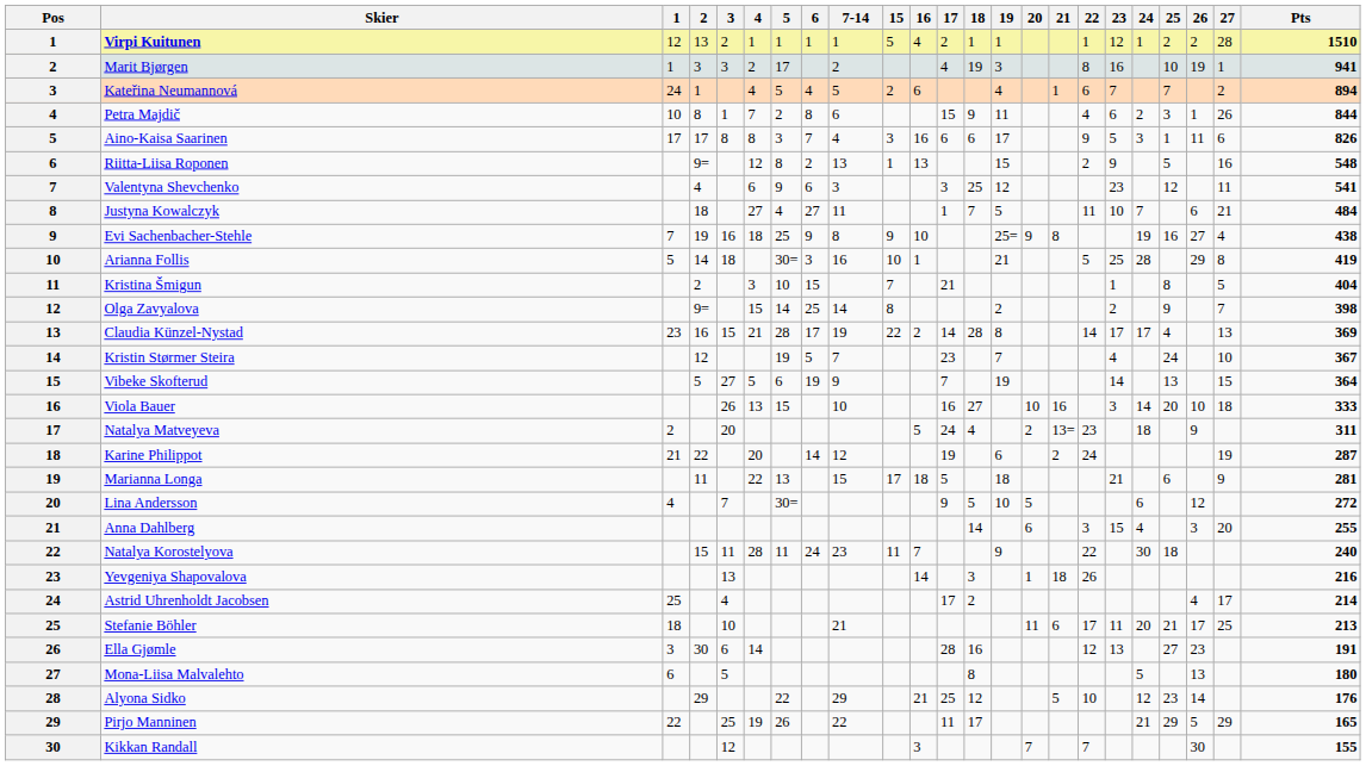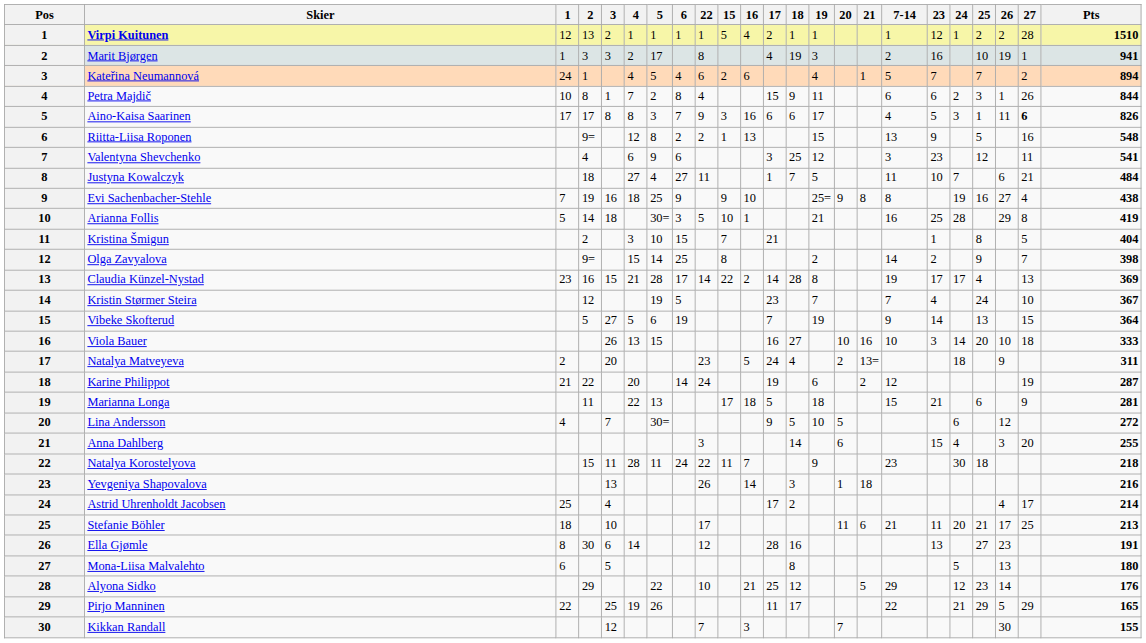 <table class="wikitable" style="font-size: 85%">
 <tr valign="top">
 <th valign="middle">Pos</th>
 <th valign="middle">Skier</th>
 <th width="2%">1</th>
 <th width="2%">2</th>
 <th width="2%">3</th>
 <th width="2%">4</th>
 <th width="2%">5</th>
 <th width="2%">6</th>
-<th width="4%">7-14</th>
+<th width="2%">22</th>
 <th width="2%">15</th>
 <th width="2%">16</th>
 <th width="2%">17</th>
 <th width="2%">18</th>
 <th width="2%">19</th>
 <th width="2%">20</th>
 <th width="2%">21</th>
-<th width="2%">22</th>
+<th width="4%">7-14</th>
 <th width="2%">23</th>
 <th width="2%">24</th>
 <th width="2%">25</th>
 <th width="2%">26</th>
 <th width="2%">27</th>
 <th valign="middle">Pts</th>
 </tr>
 <tr bgcolor="#F7F6A8">
 <th>1</th>
 <td> <strong><a href='#'>Virpi Kuitunen</a></strong></td>
 <td>12</td>
 <td>13</td>
 <td>2</td>
 <td>1</td>
 <td>1</td>
 <td>1</td>
 <td>1</td>
 <td>5</td>
 <td>4</td>
 <td>2</td>
 <td>1</td>
 <td>1</td>
 <td></td>
 <td></td>
 <td>1</td>
 <td>12</td>
 <td>1</td>
 <td>2</td>
 <td>2</td>
 <td>28</td>
 <td align="right"><strong>1510</strong></td>
 </tr>
 <tr bgcolor="#DCE5E5">
 <th>2</th>
 <td> <a href='#'>Marit Bjørgen</a></td>
 <td>1</td>
 <td>3</td>
 <td>3</td>
 <td>2</td>
 <td>17</td>
 <td></td>
-<td>2</td>
+<td>8</td>
 <td></td>
 <td></td>
 <td>4</td>
 <td>19</td>
 <td>3</td>
 <td></td>
 <td></td>
-<td>8</td>
+<td>2</td>
 <td>16</td>
 <td></td>
 <td>10</td>
 <td>19</td>
 <td>1</td>
 <td align="right"><strong>941</strong></td>
 </tr>
 <tr bgcolor="#FFDAB9">
 <th>3</th>
 <td> <a href='#'>Kateřina Neumannová</a></td>
 <td>24</td>
 <td>1</td>
 <td></td>
 <td>4</td>
 <td>5</td>
 <td>4</td>
-<td>5</td>
+<td>6</td>
 <td>2</td>
 <td>6</td>
 <td></td>
 <td></td>
 <td>4</td>
 <td></td>
 <td>1</td>
-<td>6</td>
+<td>5</td>
 <td>7</td>
 <td></td>
 <td>7</td>
 <td></td>
 <td>2</td>
 <td align="right"><strong>894</strong></td>
 </tr>
 <tr>
 <th>4</th>
 <td> <a href='#'>Petra Majdič</a></td>
 <td>10</td>
 <td>8</td>
 <td>1</td>
 <td>7</td>
 <td>2</td>
 <td>8</td>
-<td>6</td>
+<td>4</td>
 <td></td>
 <td></td>
 <td>15</td>
 <td>9</td>
 <td>11</td>
 <td></td>
 <td></td>
-<td>4</td>
+<td>6</td>
 <td>6</td>
 <td>2</td>
 <td>3</td>
 <td>1</td>
 <td>26</td>
 <td align="right"><strong>844</strong></td>
 </tr>
 <tr>
 <th>5</th>
 <td> <a href='#'>Aino-Kaisa Saarinen</a></td>
 <td>17</td>
 <td>17</td>
 <td>8</td>
 <td>8</td>
 <td>3</td>
 <td>7</td>
-<td>4</td>
+<td>9</td>
 <td>3</td>
 <td>16</td>
 <td>6</td>
 <td>6</td>
 <td>17</td>
 <td></td>
 <td></td>
-<td>9</td>
+<td>4</td>
 <td>5</td>
 <td>3</td>
 <td>1</td>
 <td>11</td>
-<td>6</td>
+<td><strong>6</strong></td>
 <td align="right"><strong>826</strong></td>
 </tr>
 <tr>
 <th>6</th>
 <td> <a href='#'>Riitta-Liisa Roponen</a></td>
 <td></td>
 <td>9=</td>
 <td></td>
 <td>12</td>
 <td>8</td>
 <td>2</td>
-<td>13</td>
+<td>2</td>
 <td>1</td>
 <td>13</td>
 <td></td>
 <td></td>
 <td>15</td>
 <td></td>
 <td></td>
-<td>2</td>
+<td>13</td>
 <td>9</td>
 <td></td>
 <td>5</td>
 <td></td>
 <td>16</td>
 <td align="right"><strong>548</strong></td>
 </tr>
 <tr>
 <th>7</th>
 <td> <a href='#'>Valentyna Shevchenko</a></td>
 <td></td>
 <td>4</td>
 <td></td>
 <td>6</td>
 <td>9</td>
 <td>6</td>
-<td>3</td>
+<td></td>
 <td></td>
 <td></td>
 <td>3</td>
 <td>25</td>
 <td>12</td>
 <td></td>
 <td></td>
-<td></td>
+<td>3</td>
 <td>23</td>
 <td></td>
 <td>12</td>
 <td></td>
 <td>11</td>
 <td align="right"><strong>541</strong></td>
 </tr>
 <tr>
 <th>8</th>
 <td> <a href='#'>Justyna Kowalczyk</a></td>
 <td></td>
 <td>18</td>
 <td></td>
 <td>27</td>
 <td>4</td>
 <td>27</td>
 <td>11</td>
 <td></td>
 <td></td>
 <td>1</td>
 <td>7</td>
 <td>5</td>
 <td></td>
 <td></td>
 <td>11</td>
 <td>10</td>
 <td>7</td>
 <td></td>
 <td>6</td>
 <td>21</td>
 <td align="right"><strong>484</strong></td>
 </tr>
 <tr>
 <th>9</th>
 <td> <a href='#'>Evi Sachenbacher-Stehle</a></td>
 <td>7</td>
 <td>19</td>
 <td>16</td>
 <td>18</td>
 <td>25</td>
 <td>9</td>
-<td>8</td>
+<td></td>
 <td>9</td>
 <td>10</td>
 <td></td>
 <td></td>
 <td>25=</td>
 <td>9</td>
 <td>8</td>
-<td></td>
+<td>8</td>
 <td></td>
 <td>19</td>
 <td>16</td>
 <td>27</td>
 <td>4</td>
 <td align="right"><strong>438</strong></td>
 </tr>
 <tr>
 <th>10</th>
 <td> <a href='#'>Arianna Follis</a></td>
 <td>5</td>
 <td>14</td>
 <td>18</td>
 <td></td>
 <td>30=</td>
 <td>3</td>
-<td>16</td>
+<td>5</td>
 <td>10</td>
 <td>1</td>
 <td></td>
 <td></td>
 <td>21</td>
 <td></td>
 <td></td>
-<td>5</td>
+<td>16</td>
 <td>25</td>
 <td>28</td>
 <td></td>
 <td>29</td>
 <td>8</td>
 <td align="right"><strong>419</strong></td>
 </tr>
 <tr>
 <th>11</th>
 <td> <a href='#'>Kristina Šmigun</a></td>
 <td></td>
 <td>2</td>
 <td></td>
 <td>3</td>
 <td>10</td>
 <td>15</td>
 <td></td>
 <td>7</td>
 <td></td>
 <td>21</td>
 <td></td>
 <td></td>
 <td></td>
 <td></td>
 <td></td>
 <td>1</td>
 <td></td>
 <td>8</td>
 <td></td>
 <td>5</td>
 <td align="right"><strong>404</strong></td>
 </tr>
 <tr>
 <th>12</th>
 <td> <a href='#'>Olga Zavyalova</a></td>
 <td></td>
 <td>9=</td>
 <td></td>
 <td>15</td>
 <td>14</td>
 <td>25</td>
-<td>14</td>
+<td></td>
 <td>8</td>
 <td></td>
 <td></td>
 <td></td>
 <td>2</td>
 <td></td>
 <td></td>
-<td></td>
+<td>14</td>
 <td>2</td>
 <td></td>
 <td>9</td>
 <td></td>
 <td>7</td>
 <td align="right"><strong>398</strong></td>
 </tr>
 <tr>
 <th>13</th>
 <td> <a href='#'>Claudia Künzel-Nystad</a></td>
 <td>23</td>
 <td>16</td>
 <td>15</td>
 <td>21</td>
 <td>28</td>
 <td>17</td>
-<td>19</td>
+<td>14</td>
 <td>22</td>
 <td>2</td>
 <td>14</td>
 <td>28</td>
 <td>8</td>
 <td></td>
 <td></td>
-<td>14</td>
+<td>19</td>
 <td>17</td>
 <td>17</td>
 <td>4</td>
 <td></td>
 <td>13</td>
 <td align="right"><strong>369</strong></td>
 </tr>
 <tr>
 <th>14</th>
 <td> <a href='#'>Kristin Størmer Steira</a></td>
 <td></td>
 <td>12</td>
 <td></td>
 <td></td>
 <td>19</td>
 <td>5</td>
-<td>7</td>
+<td></td>
 <td></td>
 <td></td>
 <td>23</td>
 <td></td>
 <td>7</td>
 <td></td>
 <td></td>
-<td></td>
+<td>7</td>
 <td>4</td>
 <td></td>
 <td>24</td>
 <td></td>
 <td>10</td>
 <td align="right"><strong>367</strong></td>
 </tr>
 <tr>
 <th>15</th>
 <td> <a href='#'>Vibeke Skofterud</a></td>
 <td></td>
 <td>5</td>
 <td>27</td>
 <td>5</td>
 <td>6</td>
 <td>19</td>
-<td>9</td>
+<td></td>
 <td></td>
 <td></td>
 <td>7</td>
 <td></td>
 <td>19</td>
 <td></td>
 <td></td>
-<td></td>
+<td>9</td>
 <td>14</td>
 <td></td>
 <td>13</td>
 <td></td>
 <td>15</td>
 <td align="right"><strong>364</strong></td>
 </tr>
 <tr>
 <th>16</th>
 <td> <a href='#'>Viola Bauer</a></td>
 <td></td>
 <td></td>
 <td>26</td>
 <td>13</td>
 <td>15</td>
 <td></td>
-<td>10</td>
+<td></td>
 <td></td>
 <td></td>
 <td>16</td>
 <td>27</td>
 <td></td>
 <td>10</td>
 <td>16</td>
-<td></td>
+<td>10</td>
 <td>3</td>
 <td>14</td>
 <td>20</td>
 <td>10</td>
 <td>18</td>
 <td align="right"><strong>333</strong></td>
 </tr>
 <tr>
 <th>17</th>
 <td> <a href='#'>Natalya Matveyeva</a></td>
 <td>2</td>
 <td></td>
 <td>20</td>
 <td></td>
 <td></td>
 <td></td>
-<td></td>
+<td>23</td>
 <td></td>
 <td>5</td>
 <td>24</td>
 <td>4</td>
 <td></td>
 <td>2</td>
 <td>13=</td>
-<td>23</td>
+<td></td>
 <td></td>
 <td>18</td>
 <td></td>
 <td>9</td>
 <td></td>
 <td align="right"><strong>311</strong></td>
 </tr>
 <tr>
 <th>18</th>
 <td> <a href='#'>Karine Philippot</a></td>
 <td>21</td>
 <td>22</td>
 <td></td>
 <td>20</td>
 <td></td>
 <td>14</td>
-<td>12</td>
+<td>24</td>
 <td></td>
 <td></td>
 <td>19</td>
 <td></td>
 <td>6</td>
 <td></td>
 <td>2</td>
-<td>24</td>
+<td>12</td>
 <td></td>
 <td></td>
 <td></td>
 <td></td>
 <td>19</td>
 <td align="right"><strong>287</strong></td>
 </tr>
 <tr>
 <th>19</th>
 <td> <a href='#'>Marianna Longa</a></td>
 <td></td>
 <td>11</td>
 <td></td>
 <td>22</td>
 <td>13</td>
 <td></td>
-<td>15</td>
+<td></td>
 <td>17</td>
 <td>18</td>
 <td>5</td>
 <td></td>
 <td>18</td>
 <td></td>
 <td></td>
-<td></td>
+<td>15</td>
 <td>21</td>
 <td></td>
 <td>6</td>
 <td></td>
 <td>9</td>
 <td align="right"><strong>281</strong></td>
 </tr>
 <tr>
 <th>20</th>
 <td> <a href='#'>Lina Andersson</a></td>
 <td>4</td>
 <td></td>
 <td>7</td>
 <td></td>
 <td>30=</td>
 <td></td>
 <td></td>
 <td></td>
 <td></td>
 <td>9</td>
 <td>5</td>
 <td>10</td>
 <td>5</td>
 <td></td>
 <td></td>
 <td></td>
 <td>6</td>
 <td></td>
 <td>12</td>
 <td></td>
 <td align="right"><strong>272</strong></td>
 </tr>
 <tr>
 <th>21</th>
 <td> <a href='#'>Anna Dahlberg</a></td>
 <td></td>
 <td></td>
 <td></td>
 <td></td>
 <td></td>
 <td></td>
-<td></td>
+<td>3</td>
 <td></td>
 <td></td>
 <td></td>
 <td>14</td>
 <td></td>
 <td>6</td>
 <td></td>
-<td>3</td>
+<td></td>
 <td>15</td>
 <td>4</td>
 <td></td>
 <td>3</td>
 <td>20</td>
 <td align="right"><strong>255</strong></td>
 </tr>
 <tr>
 <th>22</th>
 <td> <a href='#'>Natalya Korostelyova</a></td>
 <td></td>
 <td>15</td>
 <td>11</td>
 <td>28</td>
 <td>11</td>
 <td>24</td>
-<td>23</td>
+<td>22</td>
 <td>11</td>
 <td>7</td>
 <td></td>
 <td></td>
 <td>9</td>
 <td></td>
 <td></td>
-<td>22</td>
+<td>23</td>
 <td></td>
 <td>30</td>
 <td>18</td>
 <td></td>
 <td></td>
-<td align="right"><strong>240</strong></td>
+<td align="right"><strong>218</strong></td>
 </tr>
 <tr>
 <th>23</th>
 <td> <a href='#'>Yevgeniya Shapovalova</a></td>
 <td></td>
 <td></td>
 <td>13</td>
 <td></td>
 <td></td>
 <td></td>
-<td></td>
+<td>26</td>
 <td></td>
 <td>14</td>
 <td></td>
 <td>3</td>
 <td></td>
 <td>1</td>
 <td>18</td>
-<td>26</td>
+<td></td>
 <td></td>
 <td></td>
 <td></td>
 <td></td>
 <td></td>
 <td align="right"><strong>216</strong></td>
 </tr>
 <tr>
 <th>24</th>
 <td> <a href='#'>Astrid Uhrenholdt Jacobsen</a></td>
 <td>25</td>
 <td></td>
 <td>4</td>
 <td></td>
 <td></td>
 <td></td>
 <td></td>
 <td></td>
 <td></td>
 <td>17</td>
 <td>2</td>
 <td></td>
 <td></td>
 <td></td>
 <td></td>
 <td></td>
 <td></td>
 <td></td>
 <td>4</td>
 <td>17</td>
 <td align="right"><strong>214</strong></td>
 </tr>
 <tr>
 <th>25</th>
 <td> <a href='#'>Stefanie Böhler</a></td>
 <td>18</td>
 <td></td>
 <td>10</td>
 <td></td>
 <td></td>
 <td></td>
-<td>21</td>
+<td>17</td>
 <td></td>
 <td></td>
 <td></td>
 <td></td>
 <td></td>
 <td>11</td>
 <td>6</td>
-<td>17</td>
+<td>21</td>
 <td>11</td>
 <td>20</td>
 <td>21</td>
 <td>17</td>
 <td>25</td>
 <td align="right"><strong>213</strong></td>
 </tr>
 <tr>
 <th>26</th>
 <td> <a href='#'>Ella Gjømle</a></td>
-<td>3</td>
+<td>8</td>
 <td>30</td>
 <td>6</td>
 <td>14</td>
 <td></td>
 <td></td>
-<td></td>
+<td>12</td>
 <td></td>
 <td></td>
 <td>28</td>
 <td>16</td>
 <td></td>
 <td></td>
 <td></td>
-<td>12</td>
+<td></td>
 <td>13</td>
 <td></td>
 <td>27</td>
 <td>23</td>
 <td></td>
 <td align="right"><strong>191</strong></td>
 </tr>
 <tr>
 <th>27</th>
 <td> <a href='#'>Mona-Liisa Malvalehto</a></td>
 <td>6</td>
 <td></td>
 <td>5</td>
 <td></td>
 <td></td>
 <td></td>
 <td></td>
 <td></td>
 <td></td>
 <td></td>
 <td>8</td>
 <td></td>
 <td></td>
 <td></td>
 <td></td>
 <td></td>
 <td>5</td>
 <td></td>
 <td>13</td>
 <td></td>
 <td align="right"><strong>180</strong></td>
 </tr>
 <tr>
 <th>28</th>
 <td> <a href='#'>Alyona Sidko</a></td>
 <td></td>
 <td>29</td>
 <td></td>
 <td></td>
 <td>22</td>
 <td></td>
-<td>29</td>
+<td>10</td>
 <td></td>
 <td>21</td>
 <td>25</td>
 <td>12</td>
 <td></td>
 <td></td>
 <td>5</td>
-<td>10</td>
+<td>29</td>
 <td></td>
 <td>12</td>
 <td>23</td>
 <td>14</td>
 <td></td>
 <td align="right"><strong>176</strong></td>
 </tr>
 <tr>
 <th>29</th>
 <td> <a href='#'>Pirjo Manninen</a></td>
 <td>22</td>
 <td></td>
 <td>25</td>
 <td>19</td>
 <td>26</td>
 <td></td>
-<td>22</td>
+<td></td>
 <td></td>
 <td></td>
 <td>11</td>
 <td>17</td>
 <td></td>
 <td></td>
 <td></td>
-<td></td>
+<td>22</td>
 <td></td>
 <td>21</td>
 <td>29</td>
 <td>5</td>
 <td>29</td>
 <td align="right"><strong>165</strong></td>
 </tr>
 <tr>
 <th>30</th>
 <td> <a href='#'>Kikkan Randall</a></td>
 <td></td>
 <td></td>
 <td>12</td>
 <td></td>
 <td></td>
 <td></td>
-<td></td>
+<td>7</td>
 <td></td>
 <td>3</td>
 <td></td>
 <td></td>
 <td></td>
 <td>7</td>
 <td></td>
-<td>7</td>
+<td></td>
 <td></td>
 <td></td>
 <td></td>
 <td>30</td>
 <td></td>
 <td align="right"><strong>155</strong></td>
 </tr>
 </table>
